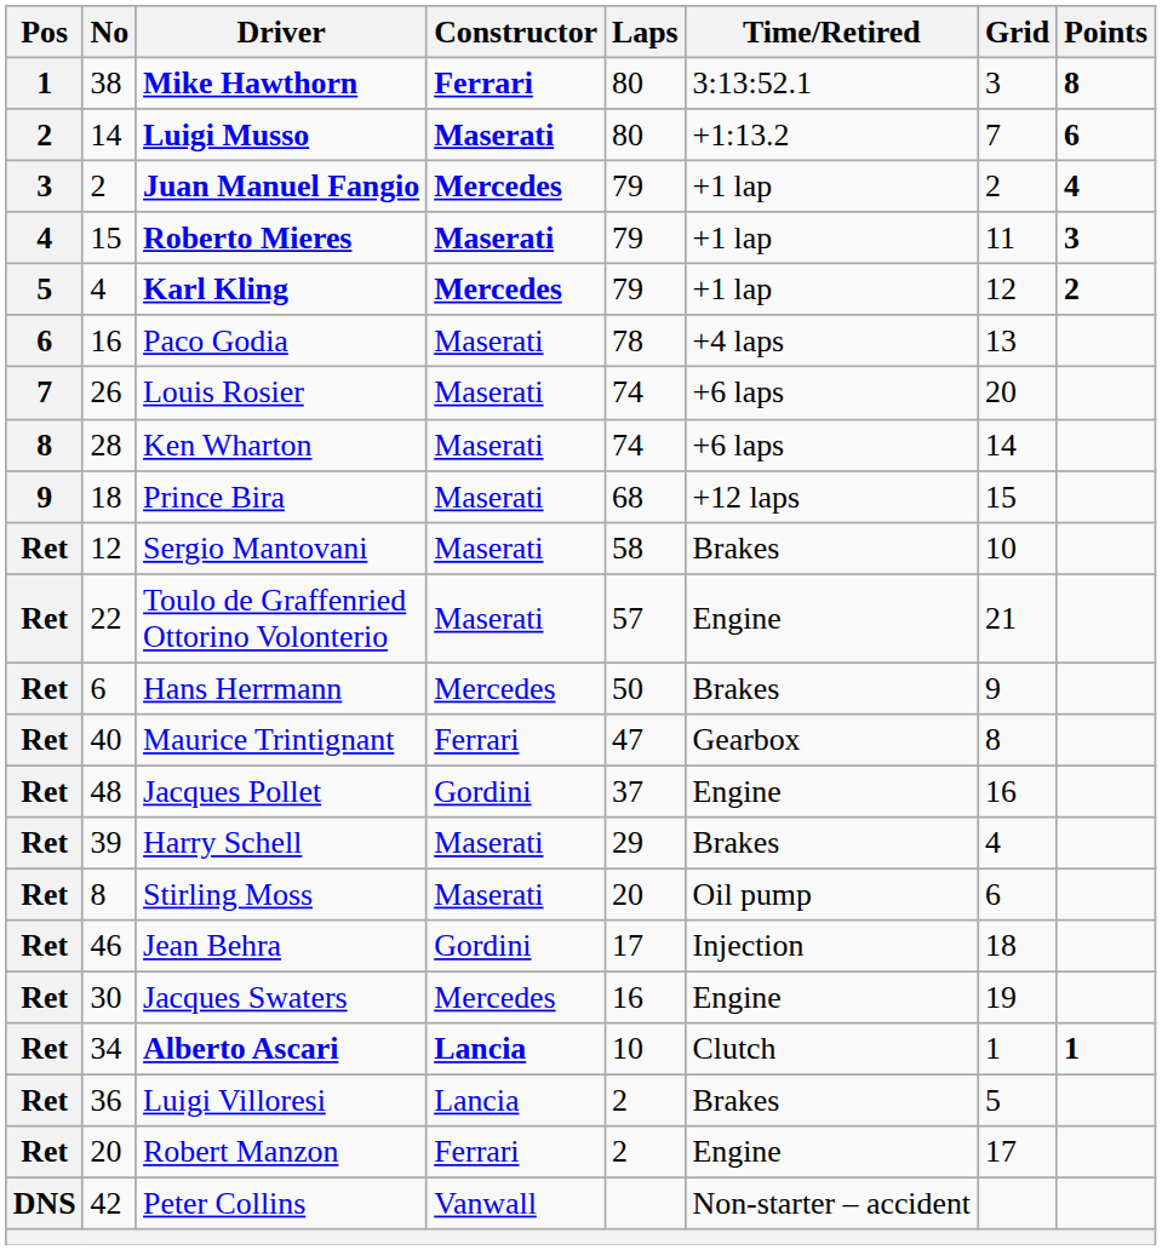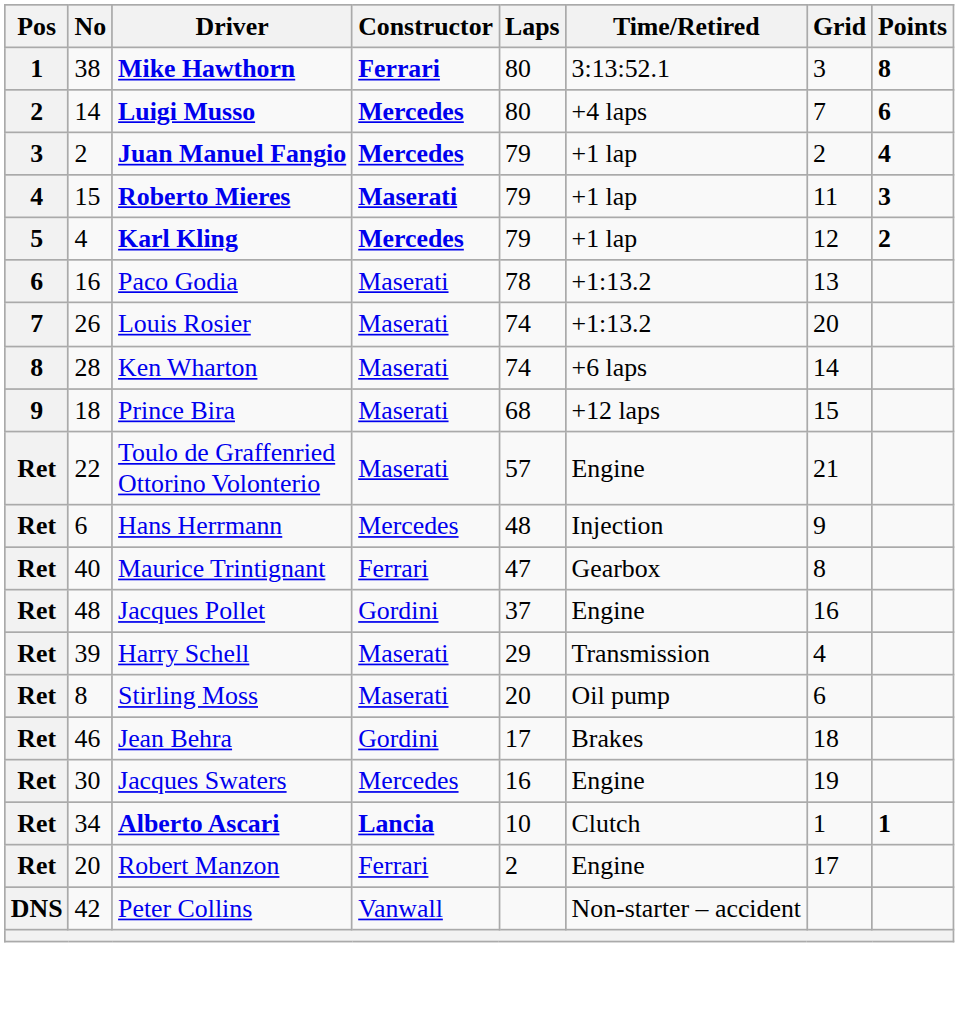 <table class="wikitable" style="font-size: 95%;">
 <tr>
 <th>Pos</th>
 <th>No</th>
 <th>Driver</th>
 <th>Constructor</th>
 <th>Laps</th>
 <th>Time/Retired</th>
 <th>Grid</th>
 <th>Points</th>
 </tr>
 <tr>
 <th>1</th>
 <td>38</td>
 <td> <strong><a href='#'>Mike Hawthorn</a></strong></td>
 <td><strong><a href='#'>Ferrari</a></strong></td>
 <td>80</td>
 <td>3:13:52.1</td>
 <td>3</td>
 <td><strong>8</strong></td>
 </tr>
 <tr>
 <th>2</th>
 <td>14</td>
 <td> <strong><a href='#'>Luigi Musso</a></strong></td>
-<td><strong><a href='#'>Maserati</a></strong></td>
+<td><strong><a href='#'>Mercedes</a></strong></td>
 <td>80</td>
-<td>+1:13.2</td>
+<td>+4 laps</td>
 <td>7</td>
 <td><strong>6</strong></td>
 </tr>
 <tr>
 <th>3</th>
 <td>2</td>
 <td> <strong><a href='#'>Juan Manuel Fangio</a></strong></td>
 <td><strong><a href='#'>Mercedes</a></strong></td>
 <td>79</td>
 <td>+1 lap</td>
 <td>2</td>
 <td><strong>4</strong></td>
 </tr>
 <tr>
 <th>4</th>
 <td>15</td>
 <td> <strong><a href='#'>Roberto Mieres</a></strong></td>
 <td><strong><a href='#'>Maserati</a></strong></td>
 <td>79</td>
 <td>+1 lap</td>
 <td>11</td>
 <td><strong>3</strong></td>
 </tr>
 <tr>
 <th>5</th>
 <td>4</td>
 <td> <strong><a href='#'>Karl Kling</a></strong></td>
 <td><strong><a href='#'>Mercedes</a></strong></td>
 <td>79</td>
 <td>+1 lap</td>
 <td>12</td>
 <td><strong>2</strong></td>
 </tr>
 <tr>
 <th>6</th>
 <td>16</td>
 <td> <a href='#'>Paco Godia</a></td>
 <td><a href='#'>Maserati</a></td>
 <td>78</td>
-<td>+4 laps</td>
+<td>+1:13.2</td>
 <td>13</td>
 <td></td>
 </tr>
 <tr>
 <th>7</th>
 <td>26</td>
 <td> <a href='#'>Louis Rosier</a></td>
 <td><a href='#'>Maserati</a></td>
 <td>74</td>
-<td>+6 laps</td>
+<td>+1:13.2</td>
 <td>20</td>
 <td></td>
 </tr>
 <tr>
 <th>8</th>
 <td>28</td>
 <td> <a href='#'>Ken Wharton</a></td>
 <td><a href='#'>Maserati</a></td>
 <td>74</td>
 <td>+6 laps</td>
 <td>14</td>
 <td></td>
 </tr>
 <tr>
 <th>9</th>
 <td>18</td>
 <td> <a href='#'>Prince Bira</a></td>
 <td><a href='#'>Maserati</a></td>
 <td>68</td>
 <td>+12 laps</td>
 <td>15</td>
 <td></td>
 </tr>
 <tr>
 <th>Ret</th>
-<td>12</td>
-<td> <a href='#'>Sergio Mantovani</a></td>
-<td><a href='#'>Maserati</a></td>
-<td>58</td>
-<td>Brakes</td>
-<td>10</td>
-<td></td>
-</tr>
-<tr>
-<th>Ret</th>
 <td>22</td>
 <td> <a href='#'>Toulo de Graffenried</a><br> <a href='#'>Ottorino Volonterio</a></td>
 <td><a href='#'>Maserati</a></td>
 <td>57</td>
 <td>Engine</td>
 <td>21</td>
 <td></td>
 </tr>
 <tr>
 <th>Ret</th>
 <td>6</td>
 <td> <a href='#'>Hans Herrmann</a></td>
 <td><a href='#'>Mercedes</a></td>
-<td>50</td>
-<td>Brakes</td>
+<td>48</td>
+<td>Injection</td>
 <td>9</td>
 <td></td>
 </tr>
 <tr>
 <th>Ret</th>
 <td>40</td>
 <td> <a href='#'>Maurice Trintignant</a></td>
 <td><a href='#'>Ferrari</a></td>
 <td>47</td>
 <td>Gearbox</td>
 <td>8</td>
 <td></td>
 </tr>
 <tr>
 <th>Ret</th>
 <td>48</td>
 <td> <a href='#'>Jacques Pollet</a></td>
 <td><a href='#'>Gordini</a></td>
 <td>37</td>
 <td>Engine</td>
 <td>16</td>
 <td></td>
 </tr>
 <tr>
 <th>Ret</th>
 <td>39</td>
 <td> <a href='#'>Harry Schell</a></td>
 <td><a href='#'>Maserati</a></td>
 <td>29</td>
-<td>Brakes</td>
+<td>Transmission</td>
 <td>4</td>
 <td></td>
 </tr>
 <tr>
 <th>Ret</th>
 <td>8</td>
 <td> <a href='#'>Stirling Moss</a></td>
 <td><a href='#'>Maserati</a></td>
 <td>20</td>
 <td>Oil pump</td>
 <td>6</td>
 <td></td>
 </tr>
 <tr>
 <th>Ret</th>
 <td>46</td>
 <td> <a href='#'>Jean Behra</a></td>
 <td><a href='#'>Gordini</a></td>
 <td>17</td>
-<td>Injection</td>
+<td>Brakes</td>
 <td>18</td>
 <td></td>
 </tr>
 <tr>
 <th>Ret</th>
 <td>30</td>
 <td> <a href='#'>Jacques Swaters</a></td>
 <td><a href='#'>Mercedes</a></td>
 <td>16</td>
 <td>Engine</td>
 <td>19</td>
 <td></td>
 </tr>
 <tr>
 <th>Ret</th>
 <td>34</td>
 <td> <strong><a href='#'>Alberto Ascari</a></strong></td>
 <td><strong><a href='#'>Lancia</a></strong></td>
 <td>10</td>
 <td>Clutch</td>
 <td>1</td>
 <td><strong>1</strong></td>
 </tr>
 <tr>
 <th>Ret</th>
-<td>36</td>
-<td> <a href='#'>Luigi Villoresi</a></td>
-<td><a href='#'>Lancia</a></td>
-<td>2</td>
-<td>Brakes</td>
-<td>5</td>
-<td></td>
-</tr>
-<tr>
-<th>Ret</th>
 <td>20</td>
 <td> <a href='#'>Robert Manzon</a></td>
 <td><a href='#'>Ferrari</a></td>
 <td>2</td>
 <td>Engine</td>
 <td>17</td>
 <td></td>
 </tr>
 <tr>
 <th>DNS</th>
 <td>42</td>
 <td> <a href='#'>Peter Collins</a></td>
 <td><a href='#'>Vanwall</a></td>
 <td></td>
 <td>Non-starter – accident</td>
 <td></td>
 <td></td>
 </tr>
 <tr>
 <th colspan="8"></th>
 </tr>
 </table>
